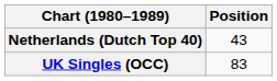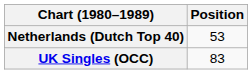 <table class="wikitable sortable plainrowheaders">
 <tr>
 <th scope="col">Chart (1980–1989)</th>
 <th scope="col">Position</th>
 </tr>
 <tr>
 <th scope="row">Netherlands (Dutch Top 40)</th>
-<td style="text-align:center;">43</td>
+<td style="text-align:center;">53</td>
 </tr>
 <tr>
 <th scope="row"><a href='#'>UK Singles</a> (OCC)</th>
 <td style="text-align:center;">83</td>
 </tr>
 </table>
